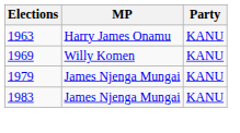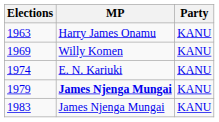 <table class="wikitable">
 <tr>
 <th>Elections</th>
 <th>MP</th>
 <th>Party</th>
 </tr>
 <tr>
 <td><a href='#'>1963</a></td>
 <td><a href='#'>Harry James Onamu</a></td>
 <td><a href='#'>KANU</a></td>
 </tr>
 <tr>
 <td><a href='#'>1969</a></td>
 <td><a href='#'>Willy Komen</a></td>
 <td><a href='#'>KANU</a></td>
 </tr>
 <tr>
+<td><a href='#'>1974</a></td>
+<td><a href='#'>E. N. Kariuki</a></td>
+<td><a href='#'>KANU</a></td>
+</tr>
+<tr>
 <td><a href='#'>1979</a></td>
-<td><a href='#'>James Njenga Mungai</a></td>
+<td><strong><a href='#'>James Njenga Mungai</a></strong></td>
 <td><a href='#'>KANU</a></td>
 </tr>
 <tr>
 <td><a href='#'>1983</a></td>
 <td><a href='#'>James Njenga Mungai</a></td>
 <td><a href='#'>KANU</a></td>
 </tr>
 </table>
